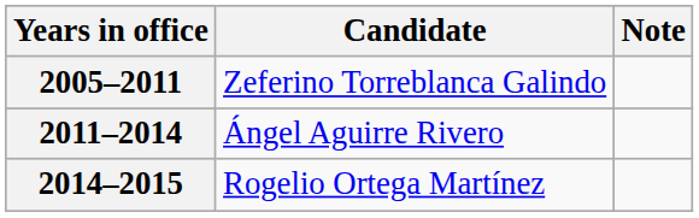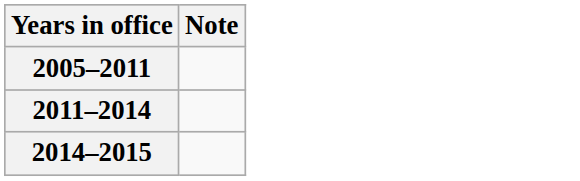 <table class="wikitable">
 <tr>
 <th>Years in office</th>
-<th>Candidate</th>
 <th>Note</th>
 </tr>
 <tr>
 <th>2005–2011</th>
-<td><a href='#'>Zeferino Torreblanca Galindo</a></td>
 <td></td>
 </tr>
 <tr>
 <th>2011–2014</th>
-<td><a href='#'>Ángel Aguirre Rivero</a></td>
 <td></td>
 </tr>
 <tr>
 <th>2014–2015</th>
-<td><a href='#'>Rogelio Ortega Martínez</a></td>
 <td></td>
 </tr>
 </table>
